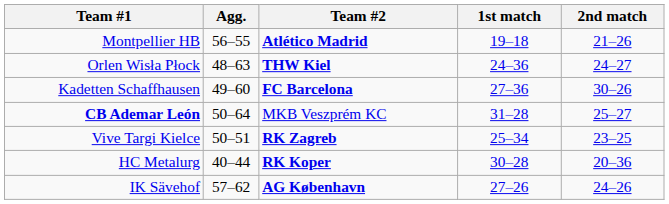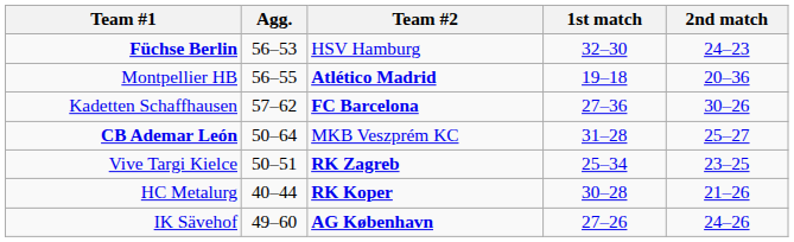 <table class=wikitable style="text-align:center">
 <tr>
 <th width=200>Team #1</th>
 <th width=50>Agg.</th>
 <th width=200>Team #2</th>
 <th width=100>1st match</th>
 <th width=100>2nd match</th>
 </tr>
 <tr>
+<td align=right><strong><a href='#'>Füchse Berlin</a></strong> </td>
+<td>56–53</td>
+<td align=left> <a href='#'>HSV Hamburg</a></td>
+<td><a href='#'>32–30</a></td>
+<td><a href='#'>24–23</a></td>
+</tr>
+<tr>
 <td align=right><a href='#'>Montpellier HB</a> </td>
 <td>56–55</td>
 <td align=left> <strong><a href='#'>Atlético Madrid</a></strong></td>
 <td><a href='#'>19–18</a></td>
-<td><a href='#'>21–26</a></td>
-</tr>
-<tr>
-<td align=right><a href='#'>Orlen Wisła Płock</a> </td>
-<td>48–63</td>
-<td align=left> <strong><a href='#'>THW Kiel</a></strong></td>
-<td><a href='#'>24–36</a></td>
-<td><a href='#'>24–27</a></td>
+<td><a href='#'>20–36</a></td>
 </tr>
 <tr>
 <td align=right><a href='#'>Kadetten Schaffhausen</a> </td>
-<td>49–60</td>
+<td>57–62</td>
 <td align=left> <strong><a href='#'>FC Barcelona</a></strong></td>
 <td><a href='#'>27–36</a></td>
 <td><a href='#'>30–26</a></td>
 </tr>
 <tr>
 <td align=right><strong><a href='#'>CB Ademar León</a></strong> </td>
 <td>50–64</td>
 <td align=left> <a href='#'>MKB Veszprém KC</a></td>
 <td><a href='#'>31–28</a></td>
 <td><a href='#'>25–27</a></td>
 </tr>
 <tr>
 <td align=right><a href='#'>Vive Targi Kielce</a> </td>
 <td>50–51</td>
 <td align=left> <strong><a href='#'>RK Zagreb</a></strong></td>
 <td><a href='#'>25–34</a></td>
 <td><a href='#'>23–25</a></td>
 </tr>
 <tr>
 <td align=right><a href='#'>HC Metalurg</a> </td>
 <td>40–44</td>
 <td align=left> <strong><a href='#'>RK Koper</a></strong></td>
 <td><a href='#'>30–28</a></td>
-<td><a href='#'>20–36</a></td>
+<td><a href='#'>21–26</a></td>
 </tr>
 <tr>
 <td align=right><a href='#'>IK Sävehof</a> </td>
-<td>57–62</td>
+<td>49–60</td>
 <td align=left> <strong><a href='#'>AG København</a></strong></td>
 <td><a href='#'>27–26</a></td>
 <td><a href='#'>24–26</a></td>
 </tr>
 </table>
